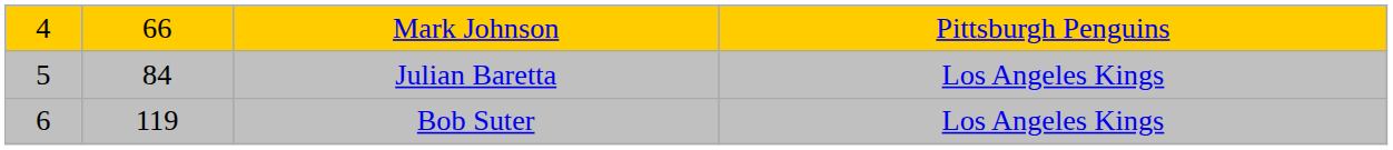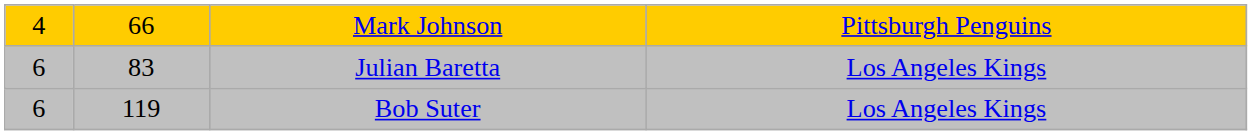 <table class="wikitable" width="60%">
 <tr align="center" bgcolor="FFCC00">
 <td>4</td>
 <td>66</td>
 <td><a href='#'>Mark Johnson</a></td>
 <td><a href='#'>Pittsburgh Penguins</a></td>
 </tr>
 <tr align="center" bgcolor="C0C0C0">
-<td>5</td>
-<td>84</td>
+<td>6</td>
+<td>83</td>
 <td><a href='#'>Julian Baretta</a></td>
 <td><a href='#'>Los Angeles Kings</a></td>
 </tr>
 <tr align="center" bgcolor="C0C0C0">
 <td>6</td>
 <td>119</td>
 <td><a href='#'>Bob Suter</a></td>
 <td><a href='#'>Los Angeles Kings</a></td>
 </tr>
 </table>
